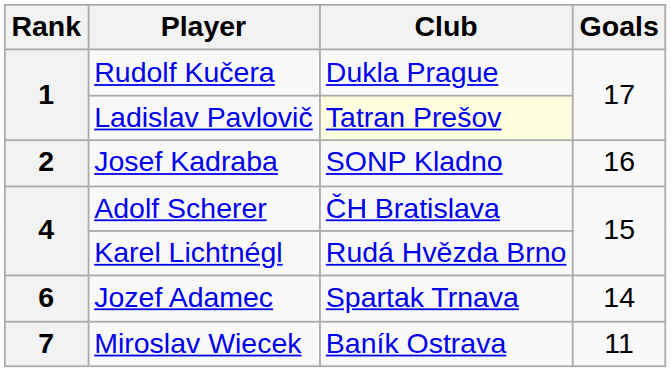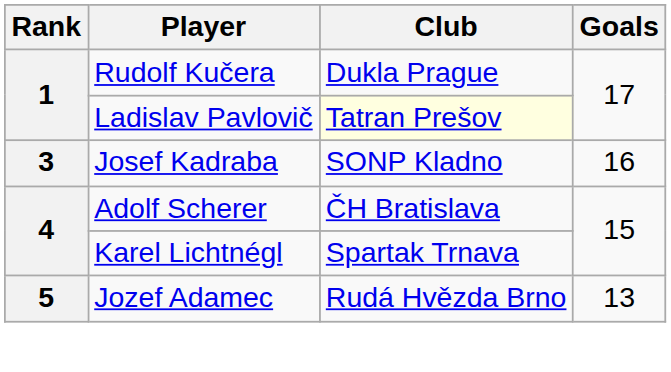 <table class="wikitable" style="text-align:center">
 <tr>
 <th>Rank</th>
 <th>Player</th>
 <th>Club</th>
 <th>Goals</th>
 </tr>
 <tr>
 <th rowspan="2">1</th>
 <td align="left"> <a href='#'>Rudolf Kučera</a></td>
 <td align="left"><a href='#'>Dukla Prague</a></td>
 <td rowspan="2">17</td>
 </tr>
 <tr>
 <td align="left"> <a href='#'>Ladislav Pavlovič</a></td>
 <td align="left" style="background: lightyellow;"><a href='#'>Tatran Prešov</a></td>
 </tr>
 <tr>
-<th>2</th>
+<th>3</th>
 <td align="left"> <a href='#'>Josef Kadraba</a></td>
 <td align="left"><a href='#'>SONP Kladno</a></td>
 <td>16</td>
 </tr>
 <tr>
 <th rowspan="2">4</th>
 <td align="left"> <a href='#'>Adolf Scherer</a></td>
 <td align="left"><a href='#'>ČH Bratislava</a></td>
 <td rowspan="2">15</td>
 </tr>
 <tr>
 <td align="left"> <a href='#'>Karel Lichtnégl</a></td>
-<td align="left"><a href='#'>Rudá Hvězda Brno</a></td>
+<td align="left"><a href='#'>Spartak Trnava</a></td>
 </tr>
 <tr>
-<th>6</th>
+<th>5</th>
 <td align="left"> <a href='#'>Jozef Adamec</a></td>
-<td align="left"><a href='#'>Spartak Trnava</a></td>
-<td>14</td>
-</tr>
-<tr>
-<th>7</th>
-<td align="left"> <a href='#'>Miroslav Wiecek</a></td>
-<td align="left"><a href='#'>Baník Ostrava</a></td>
-<td>11</td>
+<td align="left"><a href='#'>Rudá Hvězda Brno</a></td>
+<td>13</td>
 </tr>
 </table>
